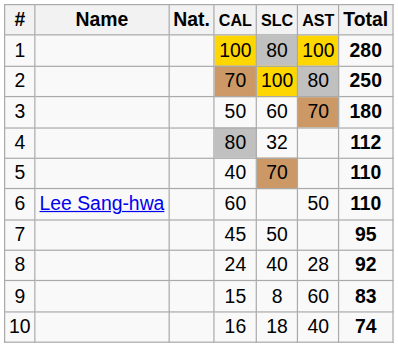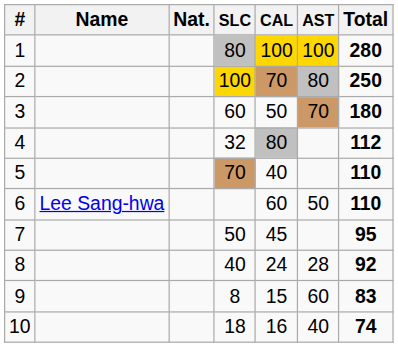 <table class="wikitable sortable" style="text-align:center;">
 <tr>
 <th>#</th>
 <th>Name</th>
 <th>Nat.</th>
+<th><small>SLC</small></th>
 <th><small>CAL</small></th>
-<th><small>SLC</small></th>
 <th><small>AST</small></th>
 <th>Total</th>
 </tr>
 <tr>
 <td>1</td>
 <td align=left></td>
 <td></td>
+<td bgcolor=silver>80</td>
 <td bgcolor=gold>100</td>
-<td bgcolor=silver>80</td>
 <td bgcolor=gold>100</td>
 <td><strong>280</strong></td>
 </tr>
 <tr>
 <td>2</td>
 <td align=left></td>
 <td></td>
+<td bgcolor=gold>100</td>
 <td bgcolor=cc9966>70</td>
-<td bgcolor=gold>100</td>
 <td bgcolor=silver>80</td>
 <td><strong>250</strong></td>
 </tr>
 <tr>
 <td>3</td>
 <td align=left></td>
 <td></td>
+<td>60</td>
 <td>50</td>
-<td>60</td>
 <td bgcolor=cc9966>70</td>
 <td><strong>180</strong></td>
 </tr>
 <tr>
 <td>4</td>
 <td align=left></td>
 <td></td>
+<td>32</td>
 <td bgcolor=silver>80</td>
-<td>32</td>
 <td></td>
 <td><strong>112</strong></td>
 </tr>
 <tr>
 <td>5</td>
 <td align=left></td>
 <td></td>
+<td bgcolor=cc9966>70</td>
 <td>40</td>
-<td bgcolor=cc9966>70</td>
 <td></td>
 <td><strong>110</strong></td>
 </tr>
 <tr>
 <td>6</td>
 <td align=left><a href='#'>Lee Sang-hwa</a></td>
 <td></td>
+<td></td>
 <td>60</td>
-<td></td>
 <td>50</td>
 <td><strong>110</strong></td>
 </tr>
 <tr>
 <td>7</td>
 <td align=left></td>
 <td></td>
+<td>50</td>
 <td>45</td>
-<td>50</td>
 <td></td>
 <td><strong>95</strong></td>
 </tr>
 <tr>
 <td>8</td>
 <td align=left></td>
 <td></td>
+<td>40</td>
 <td>24</td>
-<td>40</td>
 <td>28</td>
 <td><strong>92</strong></td>
 </tr>
 <tr>
 <td>9</td>
 <td align=left></td>
 <td></td>
+<td>8</td>
 <td>15</td>
-<td>8</td>
 <td>60</td>
 <td><strong>83</strong></td>
 </tr>
 <tr>
 <td>10</td>
 <td align=left></td>
 <td></td>
+<td>18</td>
 <td>16</td>
-<td>18</td>
 <td>40</td>
 <td><strong>74</strong></td>
 </tr>
 </table>
